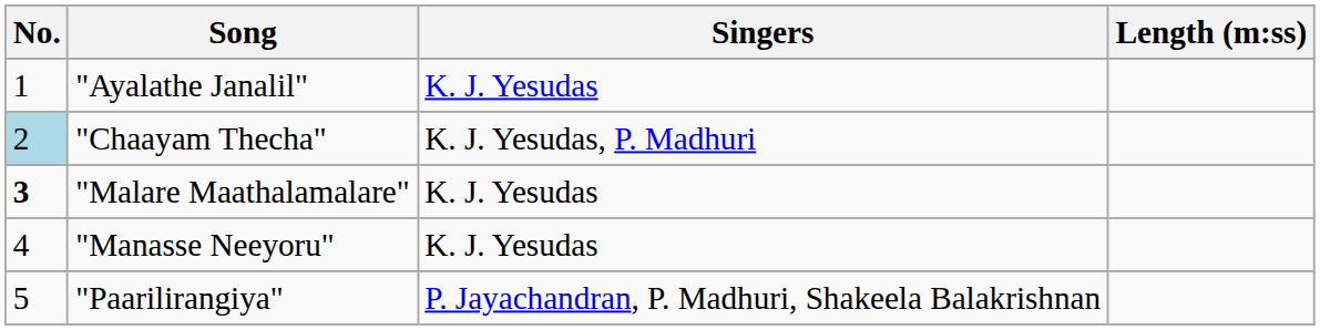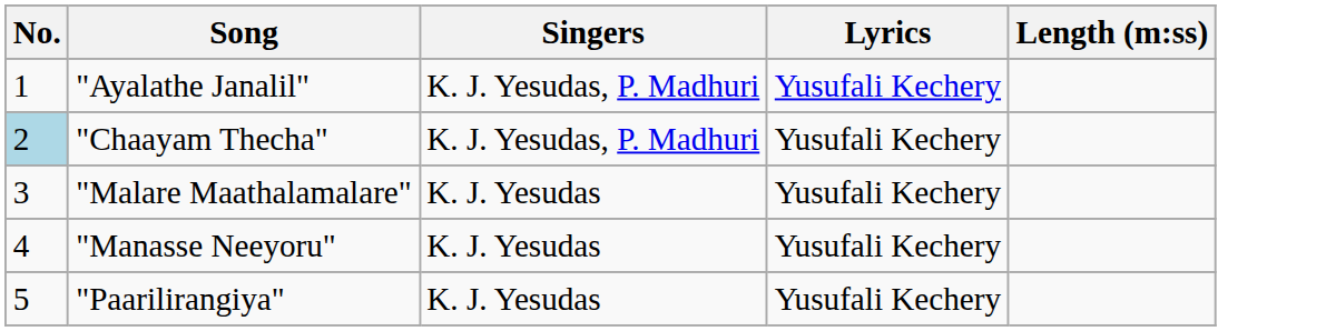 <table class="wikitable" style="font-size:95%;">
 <tr>
 <th>No.</th>
 <th>Song</th>
 <th>Singers</th>
+<th>Lyrics</th>
 <th>Length (m:ss)</th>
 </tr>
 <tr>
 <td>1</td>
 <td>"Ayalathe Janalil"</td>
-<td><a href='#'>K. J. Yesudas</a></td>
+<td>K. J. Yesudas, <a href='#'>P. Madhuri</a></td>
+<td><a href='#'>Yusufali Kechery</a></td>
 <td></td>
 </tr>
 <tr>
 <td style="background: lightblue;">2</td>
 <td>"Chaayam Thecha"</td>
 <td>K. J. Yesudas, <a href='#'>P. Madhuri</a></td>
+<td>Yusufali Kechery</td>
 <td></td>
 </tr>
 <tr>
-<td><strong>3</strong></td>
+<td>3</td>
 <td>"Malare Maathalamalare"</td>
 <td>K. J. Yesudas</td>
+<td>Yusufali Kechery</td>
 <td></td>
 </tr>
 <tr>
 <td>4</td>
 <td>"Manasse Neeyoru"</td>
 <td>K. J. Yesudas</td>
+<td>Yusufali Kechery</td>
 <td></td>
 </tr>
 <tr>
 <td>5</td>
 <td>"Paarilirangiya"</td>
-<td><a href='#'>P. Jayachandran</a>, P. Madhuri, Shakeela Balakrishnan</td>
+<td>K. J. Yesudas</td>
+<td>Yusufali Kechery</td>
 <td></td>
 </tr>
 </table>
